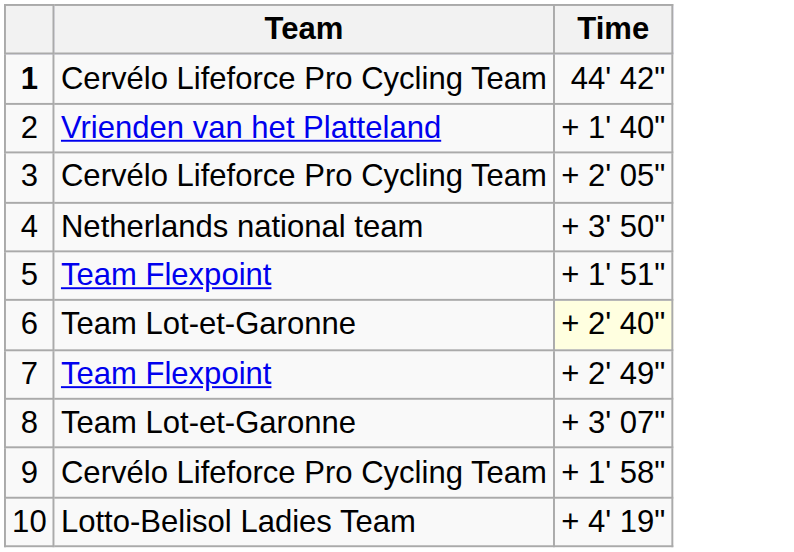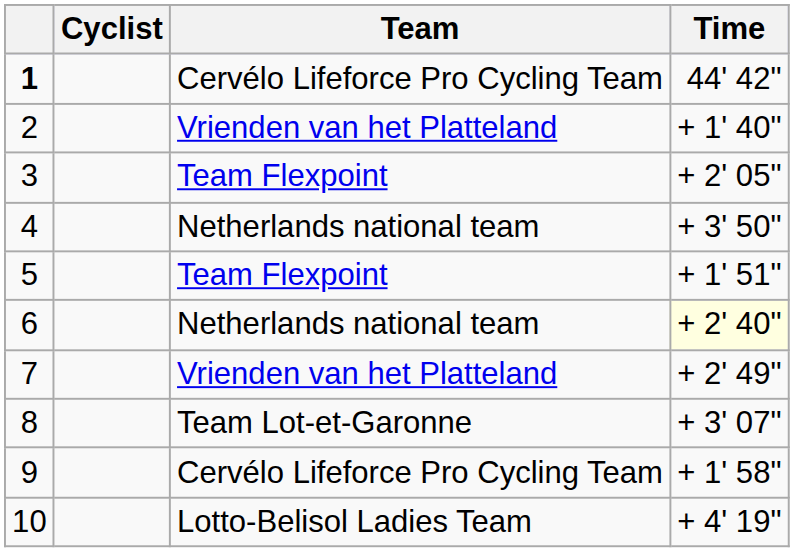 <table class="wikitable">
 <tr style="background:#ccccff;">
 <th></th>
+<th>Cyclist</th>
 <th>Team</th>
 <th>Time</th>
 </tr>
 <tr>
 <td align=center><strong>1</strong></td>
+<td></td>
 <td>Cervélo Lifeforce Pro Cycling Team</td>
 <td align=right>44' 42"</td>
 </tr>
 <tr>
 <td align=center>2</td>
+<td></td>
 <td><a href='#'>Vrienden van het Platteland</a></td>
 <td align=right>+ 1' 40"</td>
 </tr>
 <tr>
 <td align=center>3</td>
-<td>Cervélo Lifeforce Pro Cycling Team</td>
+<td></td>
+<td><a href='#'>Team Flexpoint</a></td>
 <td align=right>+ 2' 05"</td>
 </tr>
 <tr>
 <td align=center>4</td>
+<td></td>
 <td>Netherlands national team</td>
 <td align=right>+ 3' 50"</td>
 </tr>
 <tr>
 <td align=center>5</td>
+<td></td>
 <td><a href='#'>Team Flexpoint</a></td>
 <td align=right>+ 1' 51"</td>
 </tr>
 <tr>
 <td align=center>6</td>
-<td>Team Lot-et-Garonne</td>
+<td></td>
+<td>Netherlands national team</td>
 <td align=right style="background: lightyellow;">+ 2' 40"</td>
 </tr>
 <tr>
 <td align=center>7</td>
-<td><a href='#'>Team Flexpoint</a></td>
+<td></td>
+<td><a href='#'>Vrienden van het Platteland</a></td>
 <td align=right>+ 2' 49"</td>
 </tr>
 <tr>
 <td align=center>8</td>
+<td></td>
 <td>Team Lot-et-Garonne</td>
 <td align=right>+ 3' 07"</td>
 </tr>
 <tr>
 <td align=center>9</td>
+<td></td>
 <td>Cervélo Lifeforce Pro Cycling Team</td>
 <td align=right>+ 1' 58"</td>
 </tr>
 <tr>
 <td align=center>10</td>
+<td></td>
 <td>Lotto-Belisol Ladies Team</td>
 <td align=right>+ 4' 19"</td>
 </tr>
 </table>
